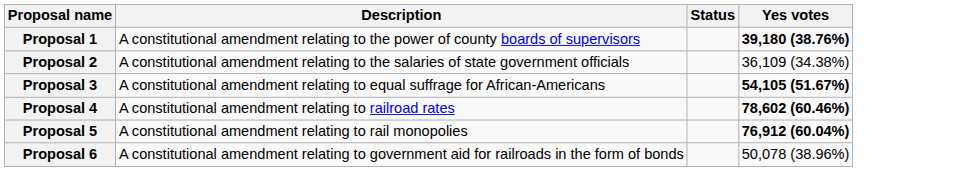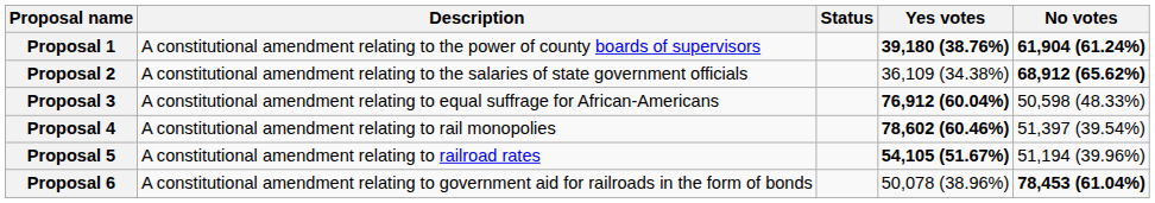 <table class="wikitable sortable plainrowheaders">
 <tr>
 <th scope="col">Proposal name</th>
 <th class="unsortable" scope="col">Description</th>
 <th scope="col">Status</th>
 <th scope="col">Yes votes</th>
+<th scope="col">No votes</th>
 </tr>
 <tr>
 <th scope="row">Proposal 1</th>
 <td>A constitutional amendment relating to the power of county <a href='#'>boards of supervisors</a></td>
 <td></td>
 <td><strong>39,180 (38.76%)</strong></td>
+<td><strong>61,904 (61.24%)</strong></td>
 </tr>
 <tr>
 <th scope="row">Proposal 2</th>
 <td>A constitutional amendment relating to the salaries of state government officials</td>
 <td></td>
 <td>36,109 (34.38%)</td>
+<td><strong>68,912 (65.62%)</strong></td>
 </tr>
 <tr>
 <th scope="row">Proposal 3</th>
 <td>A constitutional amendment relating to equal suffrage for African-Americans</td>
 <td></td>
-<td><strong>54,105 (51.67%)</strong></td>
+<td><strong>76,912 (60.04%)</strong></td>
+<td>50,598 (48.33%)</td>
 </tr>
 <tr>
 <th scope="row">Proposal 4</th>
-<td>A constitutional amendment relating to <a href='#'>railroad rates</a></td>
+<td>A constitutional amendment relating to rail monopolies</td>
 <td></td>
 <td><strong>78,602 (60.46%)</strong></td>
+<td>51,397 (39.54%)</td>
 </tr>
 <tr>
 <th scope="row">Proposal 5</th>
-<td>A constitutional amendment relating to rail monopolies</td>
+<td>A constitutional amendment relating to <a href='#'>railroad rates</a></td>
 <td></td>
-<td><strong>76,912 (60.04%)</strong></td>
+<td><strong>54,105 (51.67%)</strong></td>
+<td>51,194 (39.96%)</td>
 </tr>
 <tr>
 <th scope="row">Proposal 6</th>
 <td>A constitutional amendment relating to government aid for railroads in the form of bonds</td>
 <td></td>
 <td>50,078 (38.96%)</td>
+<td><strong>78,453 (61.04%)</strong></td>
 </tr>
 </table>
